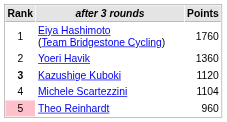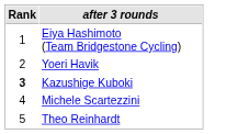 <table cellspacing="1" cellpadding="3" style="border:1px solid #aaa; font-size:90%;">
 <tr style="background:#e4e4e4;">
 <th style="border-bottom:1px solid #aaa; width:10px;">Rank</th>
 <th style="border-bottom:1px solid #aaa; width:200px; white-space:nowrap;"><em>after 3 rounds</em></th>
-<th style="border-bottom:1px solid #aaa; width:20px;">Points</th>
 </tr>
 <tr>
 <td align=center>1</td>
 <td> <a href='#'>Eiya Hashimoto</a><br>(<a href='#'>Team Bridgestone Cycling</a>)</td>
-<td align=right>1760</td>
 </tr>
 <tr>
 <td align=center>2</td>
 <td> <a href='#'>Yoeri Havik</a></td>
-<td align=right>1360</td>
 </tr>
 <tr>
 <td align=center><strong>3</strong></td>
 <td> <a href='#'>Kazushige Kuboki</a></td>
-<td align=right>1120</td>
 </tr>
 <tr>
 <td align=center>4</td>
 <td> <a href='#'>Michele Scartezzini</a></td>
-<td align=right>1104</td>
 </tr>
 <tr>
-<td align=center style="background: pink;">5</td>
+<td align=center>5</td>
 <td> <a href='#'>Theo Reinhardt</a></td>
-<td align=right>960</td>
 </tr>
 </table>
